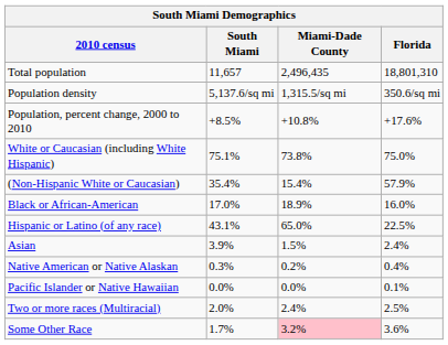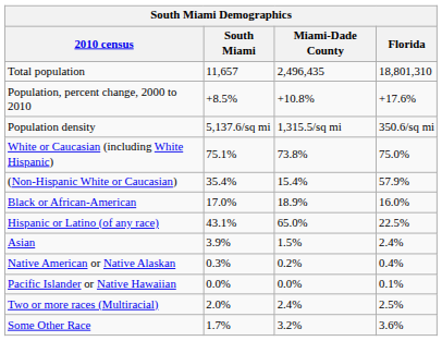 <table class="wikitable" style="float: left; margin-right: 2em; width: 35%; font-size: 75%;">
 <tr>
 <th colspan=4>South Miami Demographics</th>
 </tr>
 <tr>
 <th><a href='#'>2010 census</a></th>
 <th>South Miami</th>
 <th>Miami-Dade County</th>
 <th>Florida</th>
 </tr>
 <tr>
 <td>Total population</td>
 <td>11,657</td>
 <td>2,496,435</td>
 <td>18,801,310</td>
 </tr>
 <tr>
+<td>Population, percent change, 2000 to 2010</td>
+<td>+8.5%</td>
+<td>+10.8%</td>
+<td>+17.6%</td>
+</tr>
+<tr>
 <td>Population density</td>
 <td>5,137.6/sq mi</td>
 <td>1,315.5/sq mi</td>
 <td>350.6/sq mi</td>
-</tr>
-<tr>
-<td>Population, percent change, 2000 to 2010</td>
-<td>+8.5%</td>
-<td>+10.8%</td>
-<td>+17.6%</td>
 </tr>
 <tr>
 <td><a href='#'>White or Caucasian</a> (including <a href='#'>White Hispanic</a>)</td>
 <td>75.1%</td>
 <td>73.8%</td>
 <td>75.0%</td>
 </tr>
 <tr>
 <td>(<a href='#'>Non-Hispanic White or Caucasian</a>)</td>
 <td>35.4%</td>
 <td>15.4%</td>
 <td>57.9%</td>
 </tr>
 <tr>
 <td><a href='#'>Black or African-American</a></td>
 <td>17.0%</td>
 <td>18.9%</td>
 <td>16.0%</td>
 </tr>
 <tr>
 <td><a href='#'>Hispanic or Latino (of any race)</a></td>
 <td>43.1%</td>
 <td>65.0%</td>
 <td>22.5%</td>
 </tr>
 <tr>
 <td><a href='#'>Asian</a></td>
 <td>3.9%</td>
 <td>1.5%</td>
 <td>2.4%</td>
 </tr>
 <tr>
 <td><a href='#'>Native American</a> or <a href='#'>Native Alaskan</a></td>
 <td>0.3%</td>
 <td>0.2%</td>
 <td>0.4%</td>
 </tr>
 <tr>
 <td><a href='#'>Pacific Islander</a> or <a href='#'>Native Hawaiian</a></td>
 <td>0.0%</td>
 <td>0.0%</td>
 <td>0.1%</td>
 </tr>
 <tr>
 <td><a href='#'>Two or more races (Multiracial)</a></td>
 <td>2.0%</td>
 <td>2.4%</td>
 <td>2.5%</td>
 </tr>
 <tr>
 <td><a href='#'>Some Other Race</a></td>
 <td>1.7%</td>
-<td style="background: pink;">3.2%</td>
+<td>3.2%</td>
 <td>3.6%</td>
 </tr>
 </table>
